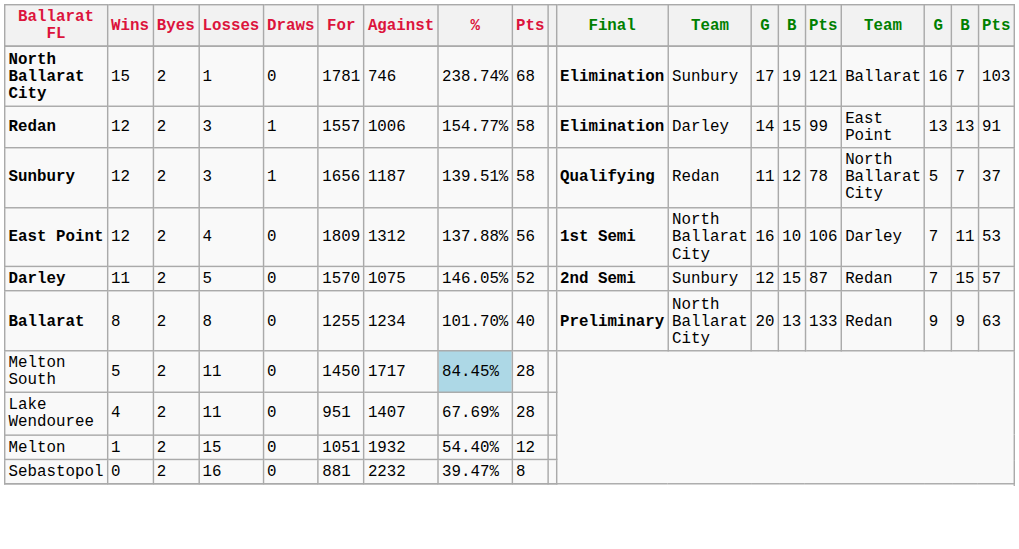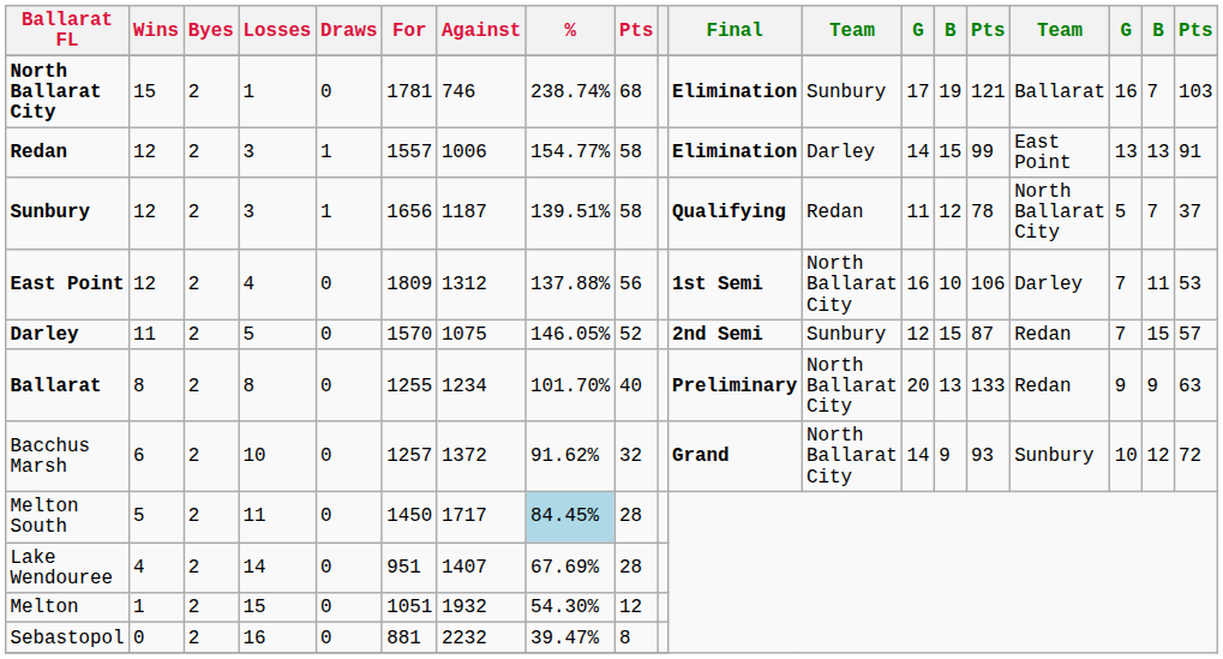 <table style="font-size: 85%; text-align: left;" class="wikitable">
 <tr>
 <th style="color:crimson">Ballarat FL</th>
 <th style="color:crimson">Wins</th>
 <th style="color:crimson">Byes</th>
 <th style="color:crimson">Losses</th>
 <th style="color:crimson">Draws</th>
 <th style="color:crimson">For</th>
 <th style="color:crimson">Against</th>
 <th style="color:crimson">%</th>
 <th style="color:crimson">Pts</th>
 <th></th>
 <th style="color:green">Final</th>
 <th style="color:green">Team</th>
 <th style="color:green">G</th>
 <th style="color:green">B</th>
 <th style="color:green">Pts</th>
 <th style="color:green">Team</th>
 <th style="color:green">G</th>
 <th style="color:green">B</th>
 <th style="color:green">Pts</th>
 </tr>
 <tr>
 </tr>
 <tr>
 </tr>
 <tr>
 <td><strong>	North Ballarat City	</strong></td>
 <td>15</td>
 <td>2</td>
 <td>1</td>
 <td>0</td>
 <td>1781</td>
 <td>746</td>
 <td>238.74%</td>
 <td>68</td>
 <td></td>
 <td><strong>Elimination</strong></td>
 <td>Sunbury</td>
 <td>17</td>
 <td>19</td>
 <td>121</td>
 <td>Ballarat</td>
 <td>16</td>
 <td>7</td>
 <td>103</td>
 </tr>
 <tr>
 <td><strong>	Redan	</strong></td>
 <td>12</td>
 <td>2</td>
 <td>3</td>
 <td>1</td>
 <td>1557</td>
 <td>1006</td>
 <td>154.77%</td>
 <td>58</td>
 <td></td>
 <td><strong>Elimination</strong></td>
 <td>Darley</td>
 <td>14</td>
 <td>15</td>
 <td>99</td>
 <td>East Point</td>
 <td>13</td>
 <td>13</td>
 <td>91</td>
 </tr>
 <tr>
 <td><strong>	Sunbury	</strong></td>
 <td>12</td>
 <td>2</td>
 <td>3</td>
 <td>1</td>
 <td>1656</td>
 <td>1187</td>
 <td>139.51%</td>
 <td>58</td>
 <td></td>
 <td><strong>Qualifying</strong></td>
 <td>Redan</td>
 <td>11</td>
 <td>12</td>
 <td>78</td>
 <td>North Ballarat City</td>
 <td>5</td>
 <td>7</td>
 <td>37</td>
 </tr>
 <tr>
 <td><strong>	East Point	</strong></td>
 <td>12</td>
 <td>2</td>
 <td>4</td>
 <td>0</td>
 <td>1809</td>
 <td>1312</td>
 <td>137.88%</td>
 <td>56</td>
 <td></td>
 <td><strong>1st Semi</strong></td>
 <td>North Ballarat City</td>
 <td>16</td>
 <td>10</td>
 <td>106</td>
 <td>Darley</td>
 <td>7</td>
 <td>11</td>
 <td>53</td>
 </tr>
 <tr>
 <td><strong>	Darley	</strong></td>
 <td>11</td>
 <td>2</td>
 <td>5</td>
 <td>0</td>
 <td>1570</td>
 <td>1075</td>
 <td>146.05%</td>
 <td>52</td>
 <td></td>
 <td><strong>2nd Semi</strong></td>
 <td>Sunbury</td>
 <td>12</td>
 <td>15</td>
 <td>87</td>
 <td>Redan</td>
 <td>7</td>
 <td>15</td>
 <td>57</td>
 </tr>
 <tr>
 <td><strong>Ballarat	</strong></td>
 <td>8</td>
 <td>2</td>
 <td>8</td>
 <td>0</td>
 <td>1255</td>
 <td>1234</td>
 <td>101.70%</td>
 <td>40</td>
 <td></td>
 <td><strong>Preliminary</strong></td>
 <td>North Ballarat City</td>
 <td>20</td>
 <td>13</td>
 <td>133</td>
 <td>Redan</td>
 <td>9</td>
 <td>9</td>
 <td>63</td>
 </tr>
 <tr>
+<td>Bacchus Marsh</td>
+<td>6</td>
+<td>2</td>
+<td>10</td>
+<td>0</td>
+<td>1257</td>
+<td>1372</td>
+<td>91.62%</td>
+<td>32</td>
+<td></td>
+<td><strong>Grand</strong></td>
+<td>North Ballarat City</td>
+<td>14</td>
+<td>9</td>
+<td>93</td>
+<td>Sunbury</td>
+<td>10</td>
+<td>12</td>
+<td>72</td>
+</tr>
+<tr>
 <td>Melton South</td>
 <td>5</td>
 <td>2</td>
 <td>11</td>
 <td>0</td>
 <td>1450</td>
 <td>1717</td>
 <td style="background: lightblue;">84.45%</td>
 <td>28</td>
 <td></td>
 </tr>
 <tr>
 <td>Lake Wendouree</td>
 <td>4</td>
 <td>2</td>
-<td>11</td>
+<td>14</td>
 <td>0</td>
 <td>951</td>
 <td>1407</td>
 <td>67.69%</td>
 <td>28</td>
 <td></td>
 </tr>
 <tr>
 <td>Melton</td>
 <td>1</td>
 <td>2</td>
 <td>15</td>
 <td>0</td>
 <td>1051</td>
 <td>1932</td>
-<td>54.40%</td>
+<td>54.30%</td>
 <td>12</td>
 <td></td>
 </tr>
 <tr>
 <td>Sebastopol</td>
 <td>0</td>
 <td>2</td>
 <td>16</td>
 <td>0</td>
 <td>881</td>
 <td>2232</td>
 <td>39.47%</td>
 <td>8</td>
 <td></td>
 </tr>
 <tr>
 </tr>
 </table>
